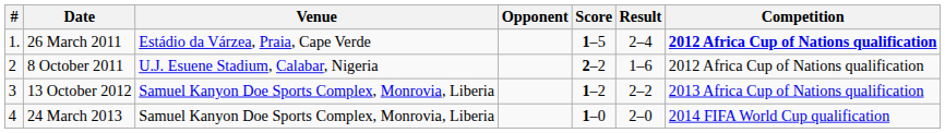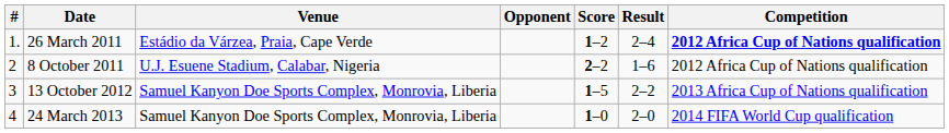 <table class="wikitable">
 <tr>
 <th>#</th>
 <th>Date</th>
 <th>Venue</th>
 <th>Opponent</th>
 <th>Score</th>
 <th>Result</th>
 <th>Competition</th>
 </tr>
 <tr>
 <td>1.</td>
 <td>26 March 2011</td>
 <td><a href='#'>Estádio da Várzea</a>, <a href='#'>Praia</a>, Cape Verde</td>
 <td></td>
-<td align=center><strong>1</strong>–5</td>
+<td align=center><strong>1</strong>–2</td>
 <td align=center>2–4</td>
 <td><strong><a href='#'>2012 Africa Cup of Nations qualification</a></strong></td>
 </tr>
 <tr>
 <td>2</td>
 <td>8 October 2011</td>
 <td><a href='#'>U.J. Esuene Stadium</a>, <a href='#'>Calabar</a>, Nigeria</td>
 <td></td>
 <td align=center><strong>2</strong>–2</td>
 <td align=center>1–6</td>
 <td>2012 Africa Cup of Nations qualification</td>
 </tr>
 <tr>
 <td>3</td>
 <td>13 October 2012</td>
 <td><a href='#'>Samuel Kanyon Doe Sports Complex</a>, <a href='#'>Monrovia</a>, Liberia</td>
 <td></td>
-<td align=center><strong>1</strong>–2</td>
+<td align=center><strong>1</strong>–5</td>
 <td align=center>2–2</td>
 <td><a href='#'>2013 Africa Cup of Nations qualification</a></td>
 </tr>
 <tr>
 <td>4</td>
 <td>24 March 2013</td>
 <td>Samuel Kanyon Doe Sports Complex, Monrovia, Liberia</td>
 <td></td>
 <td align=center><strong>1</strong>–0</td>
 <td align=center>2–0</td>
 <td><a href='#'>2014 FIFA World Cup qualification</a></td>
 </tr>
 </table>
